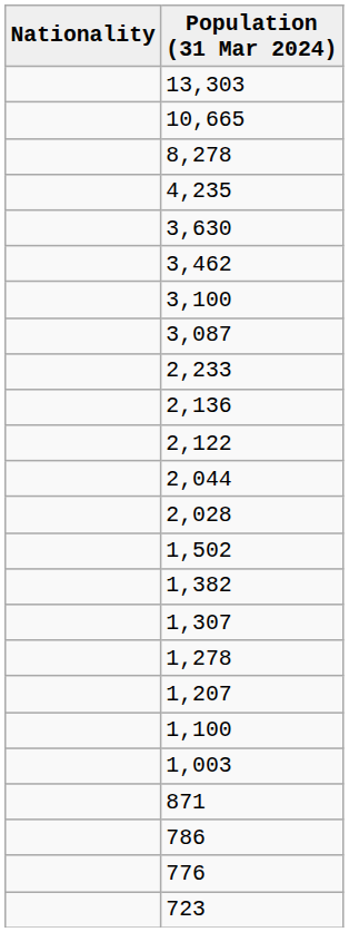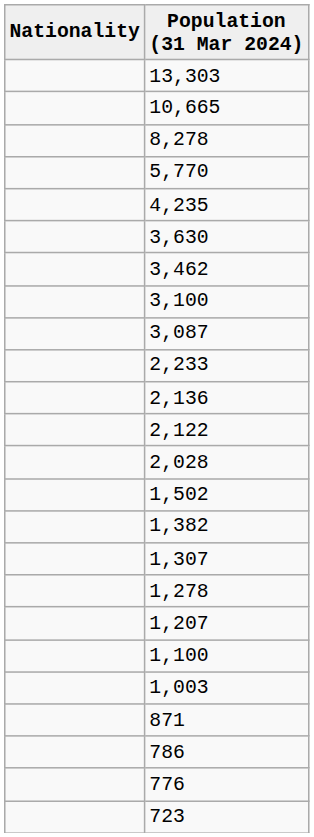 <table class="wikitable col2right">
 <tr>
 <th style="background:#efefef;">Nationality</th>
 <th style="background:#efefef;">Population<br>(31 Mar 2024)</th>
 </tr>
 <tr>
 <td></td>
 <td>13,303</td>
 </tr>
 <tr>
 <td></td>
 <td>10,665</td>
 </tr>
 <tr>
 <td></td>
 <td>8,278</td>
+</tr>
+<tr>
+<td></td>
+<td>5,770</td>
 </tr>
 <tr>
 <td></td>
 <td>4,235</td>
 </tr>
 <tr>
 <td></td>
 <td>3,630</td>
 </tr>
 <tr>
 <td></td>
 <td>3,462</td>
 </tr>
 <tr>
 <td></td>
 <td>3,100</td>
 </tr>
 <tr>
 <td></td>
 <td>3,087</td>
 </tr>
 <tr>
 <td></td>
 <td>2,233</td>
 </tr>
 <tr>
 <td></td>
 <td>2,136</td>
 </tr>
 <tr>
 <td></td>
 <td>2,122</td>
-</tr>
-<tr>
-<td></td>
-<td>2,044</td>
 </tr>
 <tr>
 <td></td>
 <td>2,028</td>
 </tr>
 <tr>
 <td></td>
 <td>1,502</td>
 </tr>
 <tr>
 <td></td>
 <td>1,382</td>
 </tr>
 <tr>
 <td></td>
 <td>1,307</td>
 </tr>
 <tr>
 <td></td>
 <td>1,278</td>
 </tr>
 <tr>
 <td></td>
 <td>1,207</td>
 </tr>
 <tr>
 <td></td>
 <td>1,100</td>
 </tr>
 <tr>
 <td></td>
 <td>1,003</td>
 </tr>
 <tr>
 <td></td>
 <td>871</td>
 </tr>
 <tr>
 <td></td>
 <td>786</td>
 </tr>
 <tr>
 <td></td>
 <td>776</td>
 </tr>
 <tr>
 <td></td>
 <td>723</td>
 </tr>
 </table>
